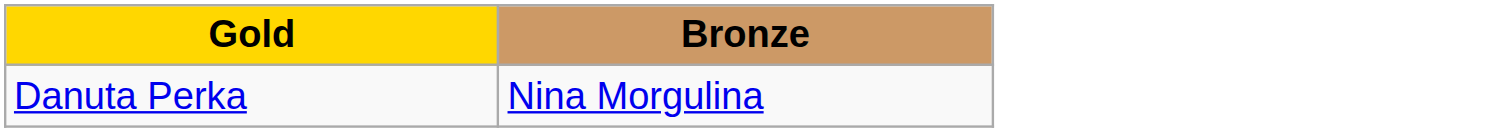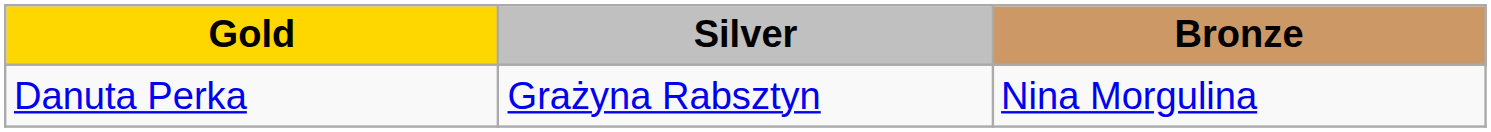 <table class="wikitable" style="text-align:left">
 <tr align="center">
 <td width=200 bgcolor=gold><strong>Gold</strong></td>
+<td width=200 bgcolor=silver><strong>Silver</strong></td>
 <td width=200 bgcolor=CC9966><strong>Bronze</strong></td>
 </tr>
 <tr>
 <td><a href='#'>Danuta Perka</a><br><em></em></td>
+<td><a href='#'>Grażyna Rabsztyn</a><br><em></em></td>
 <td><a href='#'>Nina Morgulina</a><br><em></em></td>
 </tr>
 </table>
